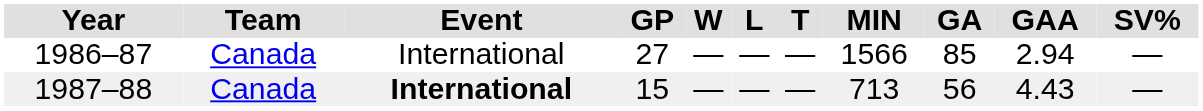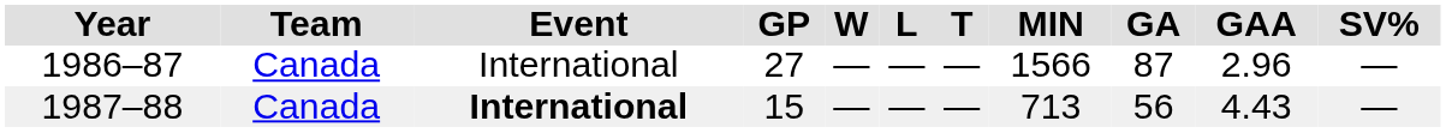 <table border="0" cellpadding="0" cellspacing="0" style="text-align:center; width:50%;">
 <tr>
 <th colspan="3" style="background:#fff;"></th>
 <th rowspan="99" style="background:#fff;"></th>
 </tr>
 <tr style="background:#e0e0e0;">
 <th>Year</th>
 <th>Team</th>
 <th>Event</th>
 <th rowspan="99" style="background:#fff;"></th>
 <th>GP</th>
 <th>W</th>
 <th>L</th>
 <th>T</th>
 <th>MIN</th>
 <th>GA</th>
 <th>GAA</th>
 <th>SV%</th>
 </tr>
 <tr>
 <td>1986–87</td>
 <td><a href='#'>Canada</a></td>
 <td>International</td>
 <td>27</td>
 <td>—</td>
 <td>—</td>
 <td>—</td>
 <td>1566</td>
-<td>85</td>
-<td>2.94</td>
+<td>87</td>
+<td>2.96</td>
 <td>—</td>
 </tr>
 <tr bgcolor="f0f0f0">
 <td>1987–88</td>
 <td><a href='#'>Canada</a></td>
 <td><strong>International</strong></td>
 <td>15</td>
 <td>—</td>
 <td>—</td>
 <td>—</td>
 <td>713</td>
 <td>56</td>
 <td>4.43</td>
 <td>—</td>
 </tr>
 </table>
